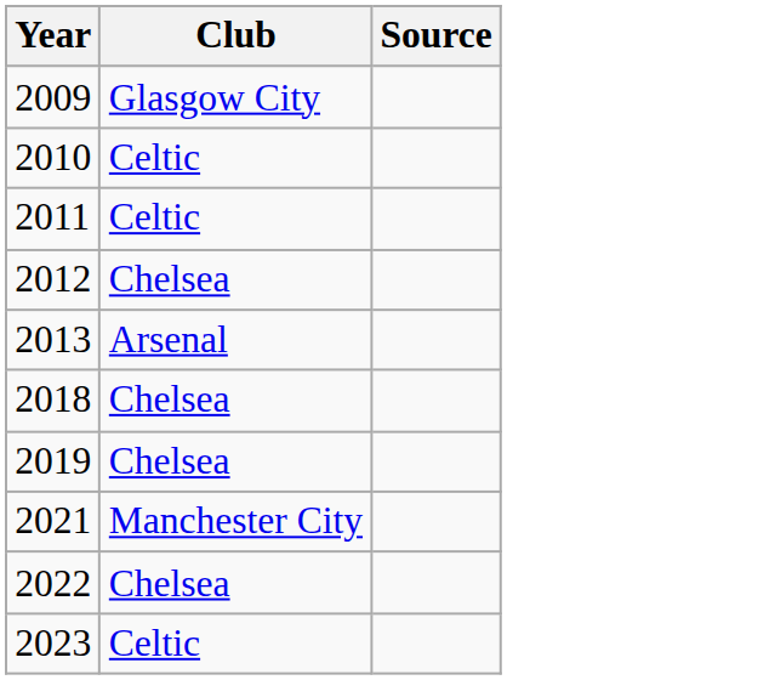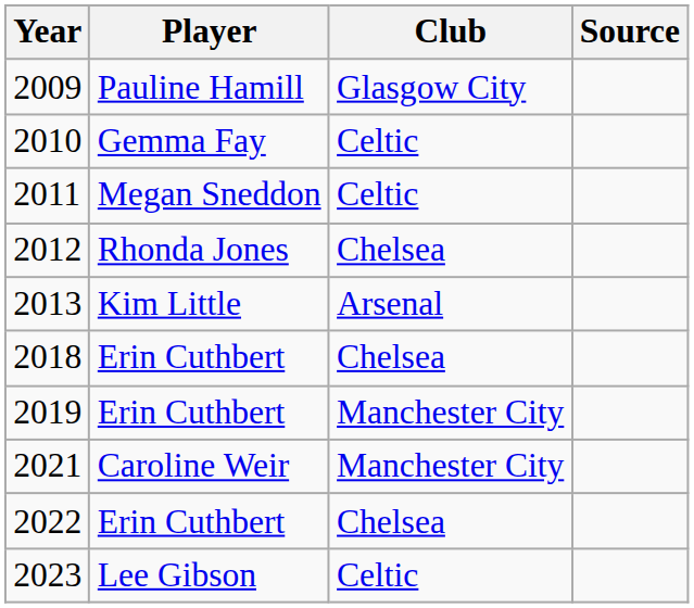 <table class="wikitable sortable">
 <tr>
 <th>Year</th>
+<th>Player</th>
 <th>Club</th>
 <th>Source</th>
 </tr>
 <tr>
 <td>2009</td>
+<td><a href='#'>Pauline Hamill</a></td>
 <td><a href='#'>Glasgow City</a></td>
 <td></td>
 </tr>
 <tr>
 <td>2010</td>
+<td><a href='#'>Gemma Fay</a></td>
 <td><a href='#'>Celtic</a></td>
 <td></td>
 </tr>
 <tr>
 <td>2011</td>
+<td><a href='#'>Megan Sneddon</a></td>
 <td><a href='#'>Celtic</a></td>
 <td></td>
 </tr>
 <tr>
 <td>2012</td>
+<td><a href='#'>Rhonda Jones</a></td>
 <td><a href='#'>Chelsea</a></td>
 <td></td>
 </tr>
 <tr>
 <td>2013</td>
+<td><a href='#'>Kim Little</a></td>
 <td><a href='#'>Arsenal</a></td>
 <td></td>
 </tr>
 <tr>
 <td>2018</td>
+<td><a href='#'>Erin Cuthbert</a></td>
 <td><a href='#'>Chelsea</a></td>
 <td></td>
 </tr>
 <tr>
 <td>2019</td>
-<td><a href='#'>Chelsea</a></td>
+<td><a href='#'>Erin Cuthbert</a></td>
+<td><a href='#'>Manchester City</a></td>
 <td></td>
 </tr>
 <tr>
 <td>2021</td>
+<td><a href='#'>Caroline Weir</a></td>
 <td><a href='#'>Manchester City</a></td>
 <td></td>
 </tr>
 <tr>
 <td>2022</td>
+<td><a href='#'>Erin Cuthbert</a></td>
 <td><a href='#'>Chelsea</a></td>
 <td></td>
 </tr>
 <tr>
 <td>2023</td>
+<td><a href='#'>Lee Gibson</a></td>
 <td><a href='#'>Celtic</a></td>
 <td></td>
 </tr>
 </table>
